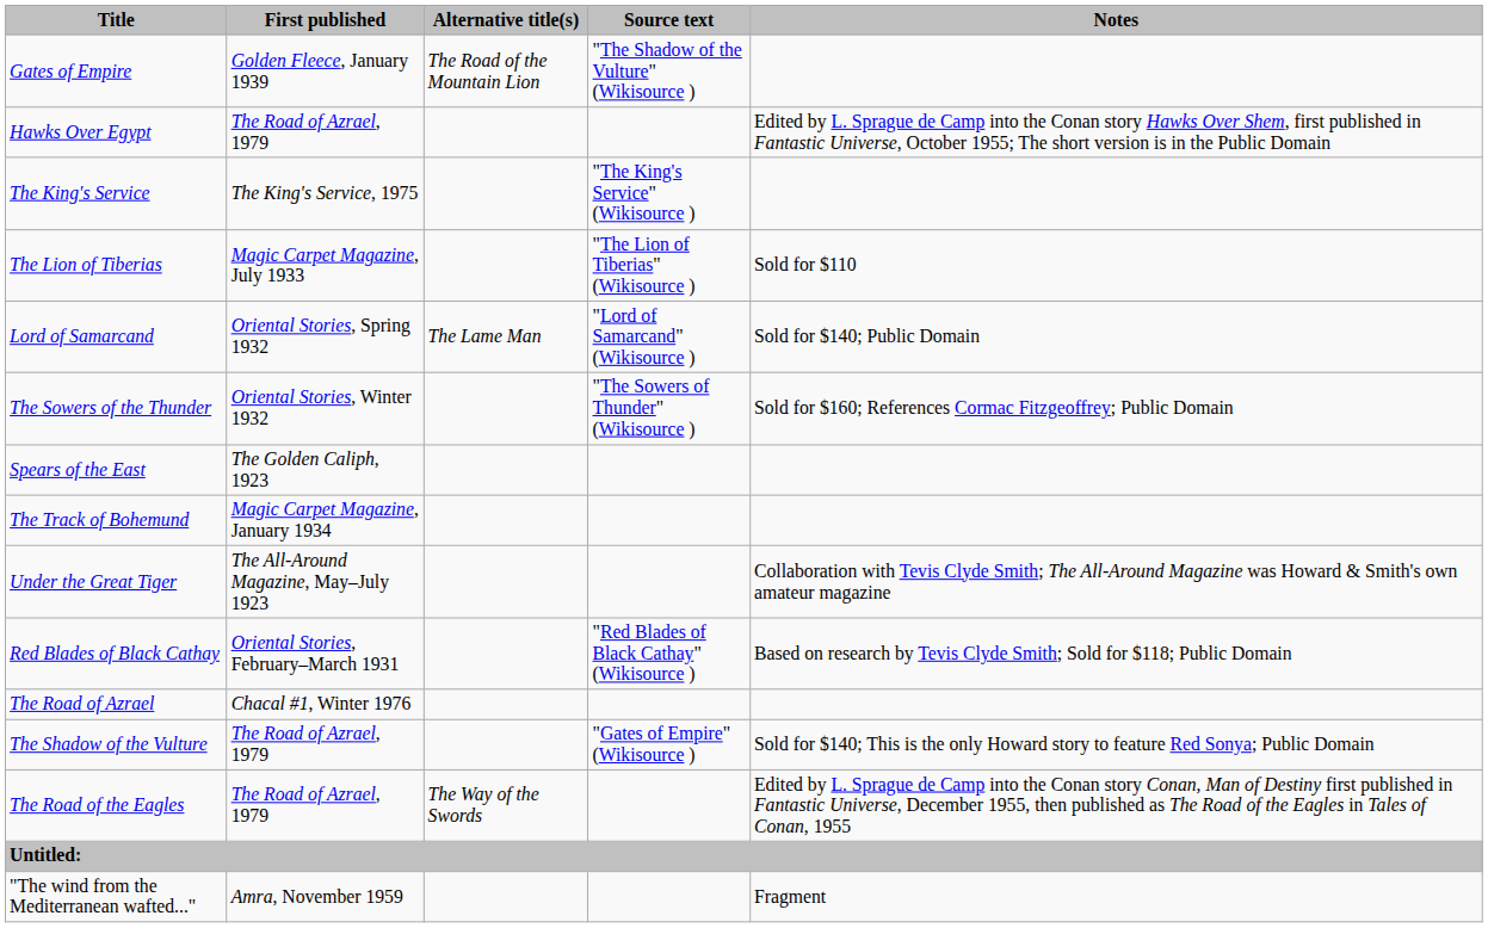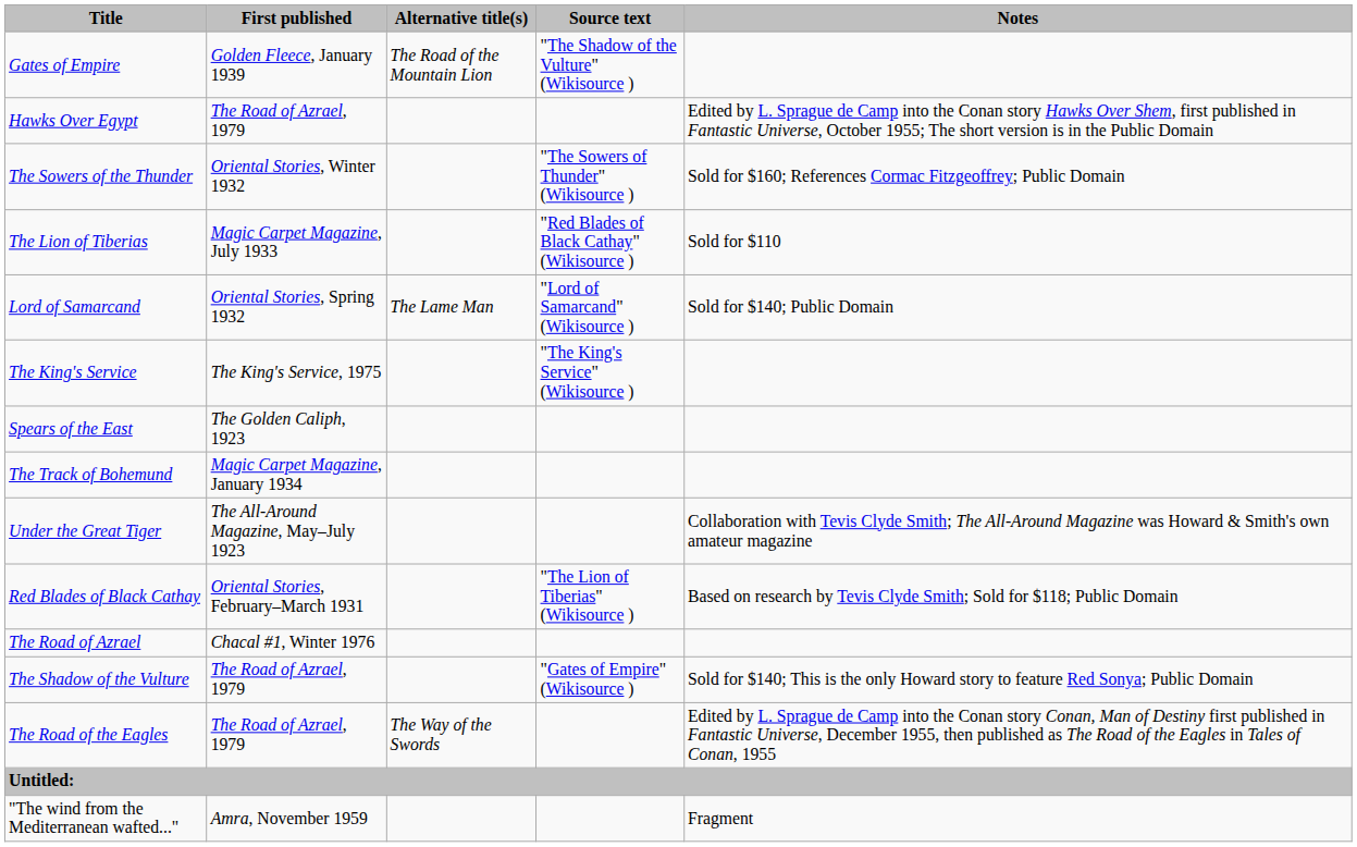 <table class="wikitable" width="100%">
 <tr>
 <th style="background:#C0C0C0;">Title</th>
 <th style="background:#C0C0C0;">First published</th>
 <th style="background:#C0C0C0;">Alternative title(s)</th>
 <th style="background:#C0C0C0;">Source text</th>
 <th style="background:#C0C0C0;">Notes</th>
 </tr>
 <tr>
 <td><em><a href='#'>Gates of Empire</a></em></td>
 <td><em><a href='#'>Golden Fleece</a></em>, January 1939</td>
 <td><em>The Road of the Mountain Lion</em></td>
 <td>"<a href='#'>The Shadow of the Vulture</a>" <br>(<a href='#'>Wikisource</a> )</td>
 <td></td>
 </tr>
 <tr>
 <td><em><a href='#'>Hawks Over Egypt</a></em></td>
 <td><em><a href='#'>The Road of Azrael</a></em>, 1979</td>
 <td></td>
 <td></td>
 <td>Edited by <a href='#'>L. Sprague de Camp</a> into the Conan story <em><a href='#'>Hawks Over Shem</a></em>, first published in <em>Fantastic Universe</em>, October 1955; The short version is in the Public Domain</td>
 </tr>
 <tr>
-<td><em><a href='#'>The King's Service</a></em></td>
-<td><em>The King's Service</em>, 1975</td>
+<td><em><a href='#'>The Sowers of the Thunder</a></em></td>
+<td><em><a href='#'>Oriental Stories</a></em>, Winter 1932</td>
 <td></td>
-<td>"<a href='#'>The King's Service</a>" <br>(<a href='#'>Wikisource</a> )</td>
-<td></td>
+<td>"<a href='#'>The Sowers of Thunder</a>" <br>(<a href='#'>Wikisource</a> )</td>
+<td>Sold for $160; References <a href='#'>Cormac Fitzgeoffrey</a>; Public Domain</td>
 </tr>
 <tr>
 <td><em><a href='#'>The Lion of Tiberias</a></em></td>
 <td><em><a href='#'>Magic Carpet Magazine</a></em>, July 1933</td>
 <td></td>
-<td>"<a href='#'>The Lion of Tiberias</a>" <br>(<a href='#'>Wikisource</a> )</td>
+<td>"<a href='#'>Red Blades of Black Cathay</a>" <br>(<a href='#'>Wikisource</a> )</td>
 <td>Sold for $110</td>
 </tr>
 <tr>
 <td><em><a href='#'>Lord of Samarcand</a></em></td>
 <td><em><a href='#'>Oriental Stories</a></em>, Spring 1932</td>
 <td><em>The Lame Man</em></td>
 <td>"<a href='#'>Lord of Samarcand</a>" <br>(<a href='#'>Wikisource</a> )</td>
 <td>Sold for $140; Public Domain</td>
 </tr>
 <tr>
-<td><em><a href='#'>The Sowers of the Thunder</a></em></td>
-<td><em><a href='#'>Oriental Stories</a></em>, Winter 1932</td>
+<td><em><a href='#'>The King's Service</a></em></td>
+<td><em>The King's Service</em>, 1975</td>
 <td></td>
-<td>"<a href='#'>The Sowers of Thunder</a>" <br>(<a href='#'>Wikisource</a> )</td>
-<td>Sold for $160; References <a href='#'>Cormac Fitzgeoffrey</a>; Public Domain</td>
+<td>"<a href='#'>The King's Service</a>" <br>(<a href='#'>Wikisource</a> )</td>
+<td></td>
 </tr>
 <tr>
 <td><em><a href='#'>Spears of the East</a></em></td>
 <td><em>The Golden Caliph</em>, 1923</td>
 <td></td>
 <td></td>
 <td></td>
 </tr>
 <tr>
 <td><em><a href='#'>The Track of Bohemund</a></em></td>
 <td><em><a href='#'>Magic Carpet Magazine</a></em>, January 1934</td>
 <td></td>
 <td></td>
 <td></td>
 </tr>
 <tr>
 <td><em><a href='#'>Under the Great Tiger</a></em></td>
 <td><em>The All-Around Magazine</em>, May–July 1923</td>
 <td></td>
 <td></td>
 <td>Collaboration with <a href='#'>Tevis Clyde Smith</a>; <em>The All-Around Magazine</em> was Howard & Smith's own amateur magazine</td>
 </tr>
 <tr>
 <td><em><a href='#'>Red Blades of Black Cathay</a></em></td>
 <td><em><a href='#'>Oriental Stories</a></em>, February–March 1931</td>
 <td></td>
-<td>"<a href='#'>Red Blades of Black Cathay</a>" <br>(<a href='#'>Wikisource</a> )</td>
+<td>"<a href='#'>The Lion of Tiberias</a>" <br>(<a href='#'>Wikisource</a> )</td>
 <td>Based on research by <a href='#'>Tevis Clyde Smith</a>; Sold for $118; Public Domain</td>
 </tr>
 <tr>
 <td><em><a href='#'>The Road of Azrael</a></em></td>
 <td><em>Chacal #1</em>, Winter 1976</td>
 <td></td>
 <td></td>
 <td></td>
 </tr>
 <tr>
 <td><em><a href='#'>The Shadow of the Vulture</a></em></td>
 <td><em><a href='#'>The Road of Azrael</a></em>, 1979</td>
 <td></td>
 <td>"<a href='#'>Gates of Empire</a>" <br>(<a href='#'>Wikisource</a> )</td>
 <td>Sold for $140; This is the only Howard story to feature <a href='#'>Red Sonya</a>; Public Domain</td>
 </tr>
 <tr>
 <td><em><a href='#'>The Road of the Eagles</a></em></td>
 <td><em><a href='#'>The Road of Azrael</a></em>, 1979</td>
 <td><em>The Way of the Swords</em></td>
 <td></td>
 <td>Edited by <a href='#'>L. Sprague de Camp</a> into the Conan story <em>Conan, Man of Destiny</em> first published in <em>Fantastic Universe</em>, December 1955, then published as <em>The Road of the Eagles</em> in <em>Tales of Conan</em>, 1955</td>
 </tr>
 <tr>
 <td colspan="5" style="background:#C0C0C0;"><strong>Untitled:</strong></td>
 </tr>
 <tr>
 <td>"The wind from the Mediterranean wafted..."</td>
 <td><em>Amra</em>, November 1959</td>
 <td></td>
 <td></td>
 <td>Fragment</td>
 </tr>
 </table>
